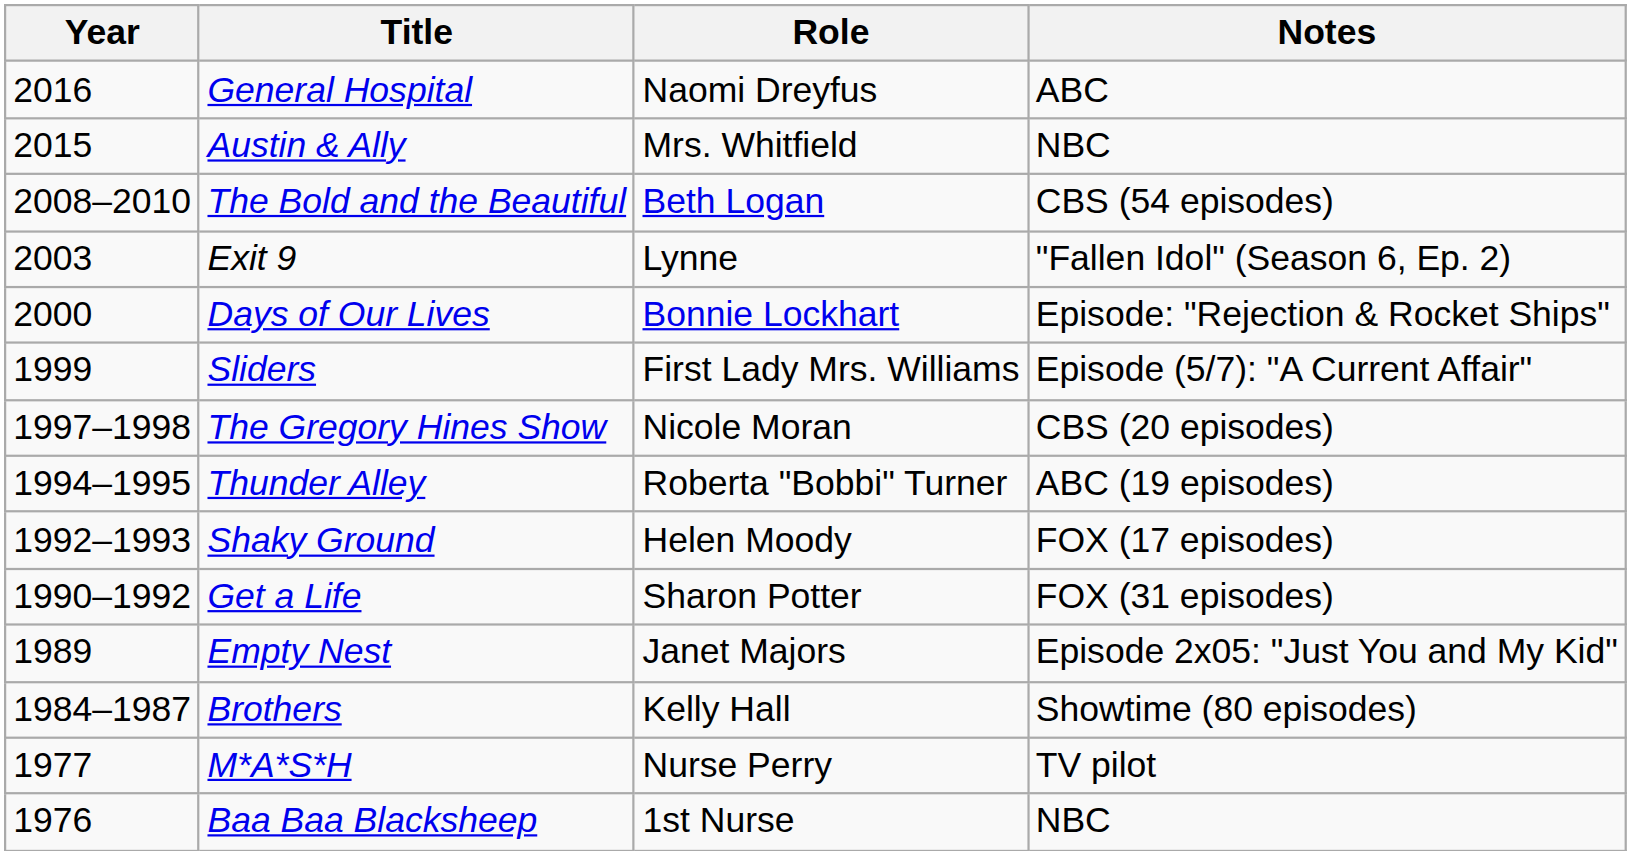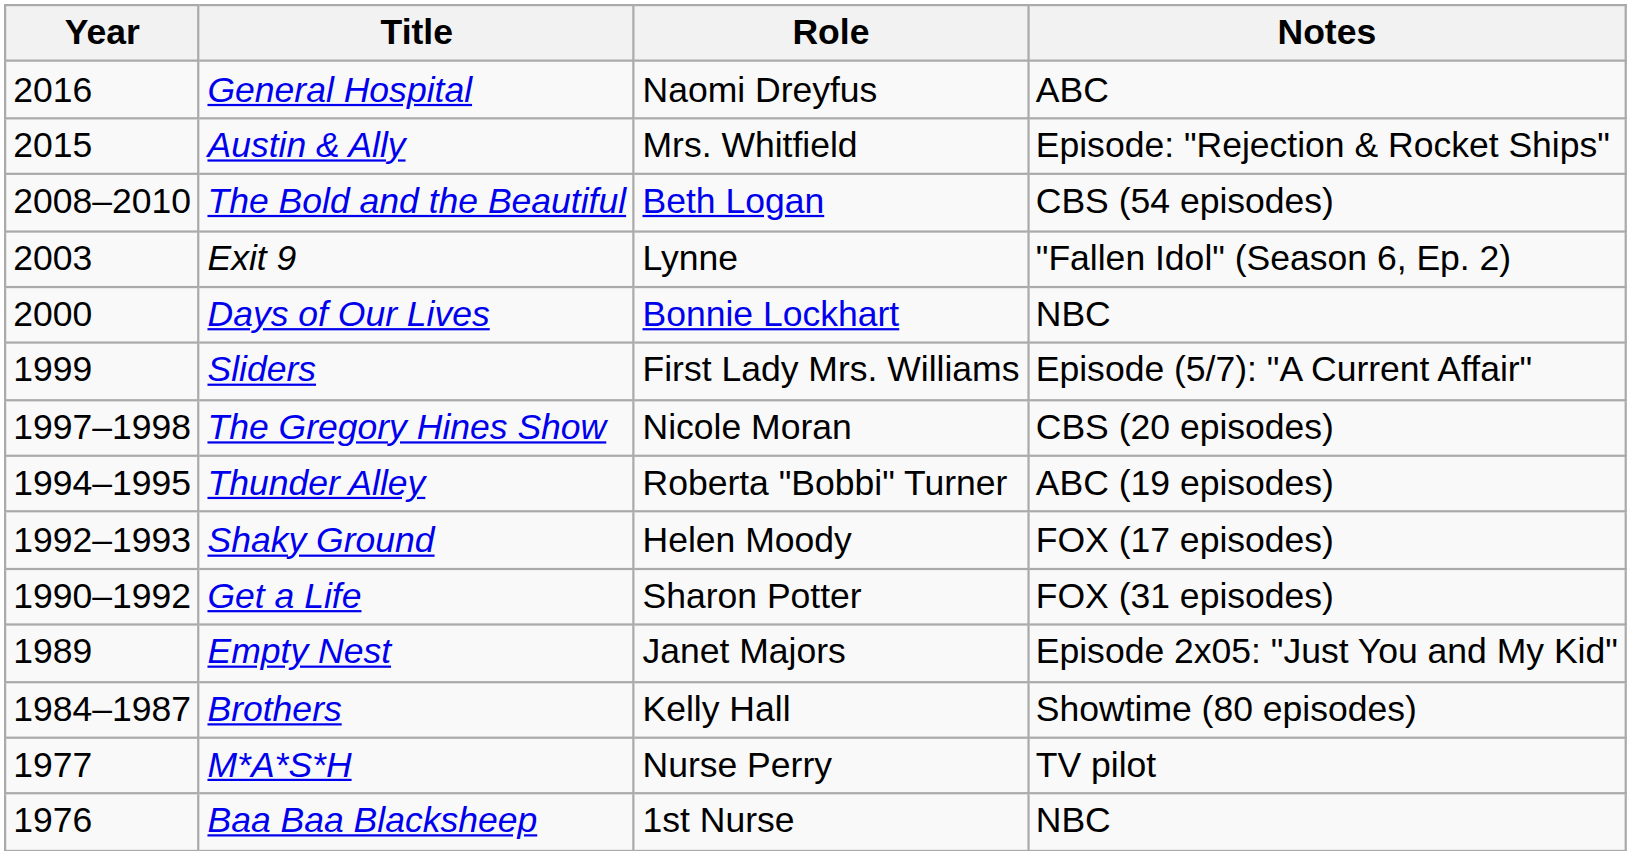 <table class="wikitable sortable">
 <tr>
 <th>Year</th>
 <th>Title</th>
 <th>Role</th>
 <th class="unsortable">Notes</th>
 </tr>
 <tr>
 <td>2016</td>
 <td><em><a href='#'>General Hospital</a></em></td>
 <td>Naomi Dreyfus</td>
 <td>ABC</td>
 </tr>
 <tr>
 <td>2015</td>
 <td><em><a href='#'>Austin & Ally</a></em></td>
 <td>Mrs. Whitfield</td>
-<td>NBC</td>
+<td>Episode: "Rejection & Rocket Ships"</td>
 </tr>
 <tr>
 <td>2008–2010</td>
 <td><em><a href='#'>The Bold and the Beautiful</a></em></td>
 <td><a href='#'>Beth Logan</a></td>
 <td>CBS (54 episodes)</td>
 </tr>
 <tr>
 <td>2003</td>
 <td><em>Exit 9</em></td>
 <td>Lynne</td>
 <td>"Fallen Idol" (Season 6, Ep. 2)</td>
 </tr>
 <tr>
 <td>2000</td>
 <td><em><a href='#'>Days of Our Lives</a></em></td>
 <td><a href='#'>Bonnie Lockhart</a></td>
-<td>Episode: "Rejection & Rocket Ships"</td>
+<td>NBC</td>
 </tr>
 <tr>
 <td>1999</td>
 <td><em><a href='#'>Sliders</a></em></td>
 <td>First Lady Mrs. Williams</td>
 <td>Episode (5/7): "A Current Affair"</td>
 </tr>
 <tr>
 <td>1997–1998</td>
 <td><em><a href='#'>The Gregory Hines Show</a></em></td>
 <td>Nicole Moran</td>
 <td>CBS (20 episodes)</td>
 </tr>
 <tr>
 <td>1994–1995</td>
 <td><em><a href='#'>Thunder Alley</a></em></td>
 <td>Roberta "Bobbi" Turner</td>
 <td>ABC (19 episodes)</td>
 </tr>
 <tr>
 <td>1992–1993</td>
 <td><em><a href='#'>Shaky Ground</a></em></td>
 <td>Helen Moody</td>
 <td>FOX (17 episodes)</td>
 </tr>
 <tr>
 <td>1990–1992</td>
 <td><em><a href='#'>Get a Life</a></em></td>
 <td>Sharon Potter</td>
 <td>FOX (31 episodes)</td>
 </tr>
 <tr>
 <td>1989</td>
 <td><em><a href='#'>Empty Nest</a></em></td>
 <td>Janet Majors</td>
 <td>Episode 2x05: "Just You and My Kid"</td>
 </tr>
 <tr>
 <td>1984–1987</td>
 <td><em><a href='#'>Brothers</a></em></td>
 <td>Kelly Hall</td>
 <td>Showtime (80 episodes)</td>
 </tr>
 <tr>
 <td>1977</td>
 <td><em><a href='#'>M*A*S*H</a></em></td>
 <td>Nurse Perry</td>
 <td>TV pilot</td>
 </tr>
 <tr>
 <td>1976</td>
 <td><a href='#'><em>Baa Baa Blacksheep</em></a></td>
 <td>1st Nurse</td>
 <td>NBC</td>
 </tr>
 </table>
